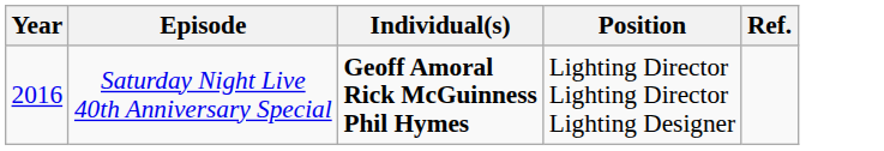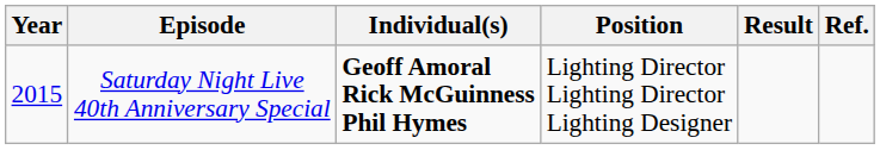 <table class="wikitable">
 <tr>
 <th>Year</th>
 <th>Episode</th>
 <th>Individual(s)</th>
 <th>Position</th>
+<th>Result</th>
 <th>Ref.</th>
 </tr>
 <tr>
-<td><a href='#'>2016</a></td>
+<td><a href='#'>2015</a></td>
 <td align="center"><em><a href='#'>Saturday Night Live <br> 40th Anniversary Special</a></em></td>
 <td><strong>Geoff Amoral <br> Rick McGuinness <br> Phil Hymes</strong></td>
 <td>Lighting Director <br> Lighting Director <br> Lighting Designer</td>
+<td></td>
 <td align="center"></td>
 </tr>
 </table>
